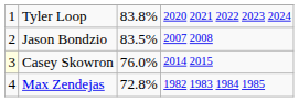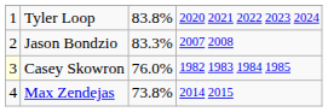 <table class="wikitable">
 <tr>
 </tr>
 <tr>
 <td>1</td>
 <td>Tyler Loop</td>
 <td><abbr>83.8%</abbr></td>
 <td style="font-size:80%;"><a href='#'>2020</a> <a href='#'>2021</a> <a href='#'>2022</a> <a href='#'>2023</a> <a href='#'>2024</a></td>
 </tr>
 <tr>
 <td>2</td>
 <td>Jason Bondzio</td>
-<td><abbr>83.5%</abbr></td>
+<td><abbr>83.3%</abbr></td>
 <td style="font-size:80%;"><a href='#'>2007</a> <a href='#'>2008</a></td>
 </tr>
 <tr>
 <td style="background: lightyellow;">3</td>
 <td>Casey Skowron</td>
 <td><abbr>76.0%</abbr></td>
-<td style="font-size:80%;"><a href='#'>2014</a> <a href='#'>2015</a></td>
+<td style="font-size:80%;"><a href='#'>1982</a> <a href='#'>1983</a> <a href='#'>1984</a> <a href='#'>1985</a></td>
 </tr>
 <tr>
 <td>4</td>
 <td><a href='#'>Max Zendejas</a></td>
-<td><abbr>72.8%</abbr></td>
-<td style="font-size:80%;"><a href='#'>1982</a> <a href='#'>1983</a> <a href='#'>1984</a> <a href='#'>1985</a></td>
+<td><abbr>73.8%</abbr></td>
+<td style="font-size:80%;"><a href='#'>2014</a> <a href='#'>2015</a></td>
 </tr>
 </table>
